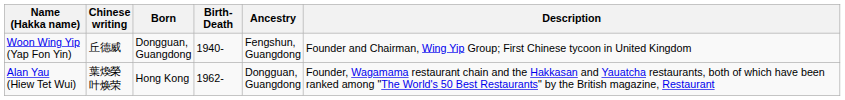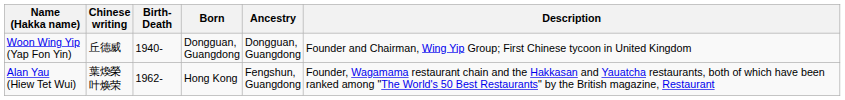 <table class="wikitable">
 <tr>
 <th width="115">Name<br>(Hakka name)</th>
 <th width="60">Chinese writing</th>
+<th width="65">Birth-Death</th>
 <th width="75">Born</th>
-<th width="65">Birth-Death</th>
 <th width="75">Ancestry</th>
 <th>Description</th>
 </tr>
 <tr>
 <td><a href='#'>Woon Wing Yip</a><br>(Yap Fon Yin)</td>
 <td>丘德威</td>
+<td>1940-</td>
 <td>Dongguan, Guangdong</td>
-<td>1940-</td>
-<td>Fengshun, Guangdong</td>
+<td>Dongguan, Guangdong</td>
 <td>Founder and Chairman, <a href='#'>Wing Yip</a> Group; First Chinese tycoon in United Kingdom</td>
 </tr>
 <tr>
 <td><a href='#'>Alan Yau</a><br>(Hiew Tet Wui)</td>
 <td>葉煥榮<br>叶焕荣</td>
+<td>1962-</td>
 <td>Hong Kong</td>
-<td>1962-</td>
-<td>Dongguan, Guangdong</td>
+<td>Fengshun, Guangdong</td>
 <td>Founder, <a href='#'>Wagamama</a> restaurant chain and the <a href='#'>Hakkasan</a> and <a href='#'>Yauatcha</a> restaurants, both of which have been ranked among "<a href='#'>The World's 50 Best Restaurants</a>" by the British magazine, <a href='#'>Restaurant</a></td>
 </tr>
 </table>
